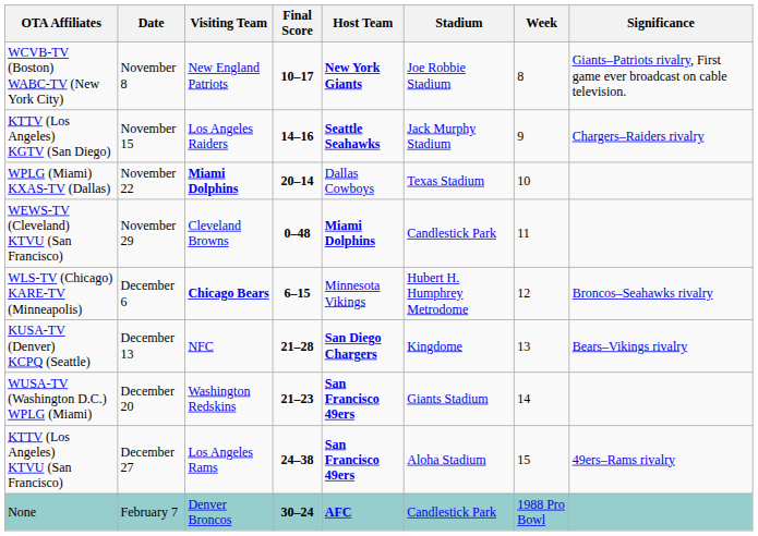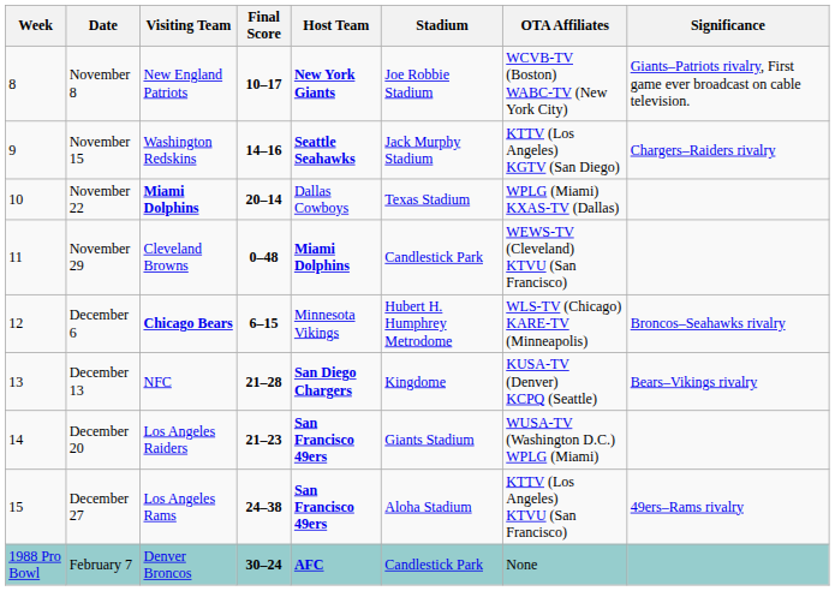 <table class="wikitable" style="font-size: 95%;">
 <tr>
-<th>OTA Affiliates</th>
+<th>Week</th>
 <th>Date</th>
 <th>Visiting Team</th>
 <th>Final Score</th>
 <th>Host Team</th>
 <th>Stadium</th>
-<th>Week</th>
+<th>OTA Affiliates</th>
 <th>Significance</th>
 </tr>
 <tr>
-<td><a href='#'>WCVB-TV</a> (Boston)<br><a href='#'>WABC-TV</a> (New York City)</td>
+<td>8</td>
 <td>November 8</td>
 <td><a href='#'>New England Patriots</a></td>
 <td align="center"><strong>10–17</strong></td>
 <td><strong><a href='#'>New York Giants</a></strong></td>
 <td><a href='#'>Joe Robbie Stadium</a></td>
-<td>8</td>
+<td><a href='#'>WCVB-TV</a> (Boston)<br><a href='#'>WABC-TV</a> (New York City)</td>
 <td><a href='#'>Giants–Patriots rivalry</a>, First game ever broadcast on cable television.</td>
 </tr>
 <tr>
-<td><a href='#'>KTTV</a> (Los Angeles)<br><a href='#'>KGTV</a> (San Diego)</td>
+<td>9</td>
 <td>November 15</td>
-<td><a href='#'>Los Angeles Raiders</a></td>
+<td><a href='#'>Washington Redskins</a></td>
 <td align="center"><strong>14–16</strong></td>
 <td><strong><a href='#'>Seattle Seahawks</a></strong></td>
 <td><a href='#'>Jack Murphy Stadium</a></td>
-<td>9</td>
+<td><a href='#'>KTTV</a> (Los Angeles)<br><a href='#'>KGTV</a> (San Diego)</td>
 <td><a href='#'>Chargers–Raiders rivalry</a></td>
 </tr>
 <tr>
-<td><a href='#'>WPLG</a> (Miami)<br><a href='#'>KXAS-TV</a> (Dallas)</td>
+<td>10</td>
 <td>November 22</td>
 <td><strong><a href='#'>Miami Dolphins</a></strong></td>
 <td align="center"><strong>20–14</strong></td>
 <td><a href='#'>Dallas Cowboys</a></td>
 <td><a href='#'>Texas Stadium</a></td>
-<td>10</td>
+<td><a href='#'>WPLG</a> (Miami)<br><a href='#'>KXAS-TV</a> (Dallas)</td>
 <td></td>
 </tr>
 <tr>
-<td><a href='#'>WEWS-TV</a> (Cleveland)<br><a href='#'>KTVU</a> (San Francisco)</td>
+<td>11</td>
 <td>November 29</td>
 <td><a href='#'>Cleveland Browns</a></td>
 <td align="center"><strong>0–48</strong></td>
 <td><strong><a href='#'>Miami Dolphins</a></strong></td>
 <td><a href='#'>Candlestick Park</a></td>
-<td>11</td>
+<td><a href='#'>WEWS-TV</a> (Cleveland)<br><a href='#'>KTVU</a> (San Francisco)</td>
 <td></td>
 </tr>
 <tr>
-<td><a href='#'>WLS-TV</a> (Chicago)<br><a href='#'>KARE-TV</a> (Minneapolis)</td>
+<td>12</td>
 <td>December 6</td>
 <td><strong><a href='#'>Chicago Bears</a></strong></td>
 <td align="center"><strong>6–15</strong></td>
 <td><a href='#'>Minnesota Vikings</a></td>
 <td><a href='#'>Hubert H. Humphrey Metrodome</a></td>
-<td>12</td>
+<td><a href='#'>WLS-TV</a> (Chicago)<br><a href='#'>KARE-TV</a> (Minneapolis)</td>
 <td><a href='#'>Broncos–Seahawks rivalry</a></td>
 </tr>
 <tr>
-<td><a href='#'>KUSA-TV</a> (Denver)<br><a href='#'>KCPQ</a> (Seattle)</td>
+<td>13</td>
 <td>December 13</td>
 <td><a href='#'>NFC</a></td>
 <td align="center"><strong>21–28</strong></td>
 <td><strong><a href='#'>San Diego Chargers</a></strong></td>
 <td><a href='#'>Kingdome</a></td>
-<td>13</td>
+<td><a href='#'>KUSA-TV</a> (Denver)<br><a href='#'>KCPQ</a> (Seattle)</td>
 <td><a href='#'>Bears–Vikings rivalry</a></td>
 </tr>
 <tr>
-<td><a href='#'>WUSA-TV</a> (Washington D.C.)<br><a href='#'>WPLG</a> (Miami)</td>
+<td>14</td>
 <td>December 20</td>
-<td><a href='#'>Washington Redskins</a></td>
+<td><a href='#'>Los Angeles Raiders</a></td>
 <td align="center"><strong>21–23</strong></td>
 <td><strong><a href='#'>San Francisco 49ers</a></strong></td>
 <td><a href='#'>Giants Stadium</a></td>
-<td>14</td>
+<td><a href='#'>WUSA-TV</a> (Washington D.C.)<br><a href='#'>WPLG</a> (Miami)</td>
 <td></td>
 </tr>
 <tr>
-<td><a href='#'>KTTV</a> (Los Angeles)<br><a href='#'>KTVU</a> (San Francisco)</td>
+<td>15</td>
 <td>December 27</td>
 <td><a href='#'>Los Angeles Rams</a></td>
 <td align="center"><strong>24–38</strong></td>
 <td><strong><a href='#'>San Francisco 49ers</a></strong></td>
 <td><a href='#'>Aloha Stadium</a></td>
-<td>15</td>
+<td><a href='#'>KTTV</a> (Los Angeles)<br><a href='#'>KTVU</a> (San Francisco)</td>
 <td><a href='#'>49ers–Rams rivalry</a></td>
 </tr>
 <tr bgcolor="#96CDCD">
-<td>None</td>
+<td><a href='#'>1988 Pro Bowl</a></td>
 <td>February 7</td>
 <td><a href='#'>Denver Broncos</a></td>
 <td align="center"><strong>30–24</strong></td>
 <td><strong><a href='#'>AFC</a></strong></td>
 <td><a href='#'>Candlestick Park</a></td>
-<td><a href='#'>1988 Pro Bowl</a></td>
+<td>None</td>
 <td></td>
 </tr>
 </table>
